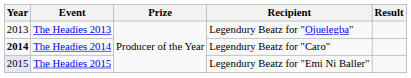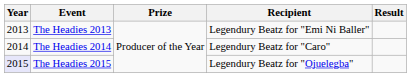 <table class ="wikitable">
 <tr>
 <th>Year</th>
 <th>Event</th>
 <th>Prize</th>
 <th>Recipient</th>
 <th>Result</th>
 </tr>
 <tr>
 <td>2013</td>
 <td><a href='#'>The Headies 2013</a></td>
 <td rowspan="3">Producer of the Year</td>
-<td>Legendury Beatz for "<a href='#'>Ojuelegba</a>"</td>
+<td>Legendury Beatz for "Emi Ni Baller"</td>
 <td></td>
 </tr>
 <tr>
-<td><strong>2014</strong></td>
+<td>2014</td>
 <td><a href='#'>The Headies 2014</a></td>
 <td>Legendury Beatz for "Caro"</td>
 <td></td>
 </tr>
 <tr>
 <td style="background: lavender;">2015</td>
 <td><a href='#'>The Headies 2015</a></td>
-<td>Legendury Beatz for "Emi Ni Baller"</td>
+<td>Legendury Beatz for "<a href='#'>Ojuelegba</a>"</td>
 <td></td>
 </tr>
 </table>
